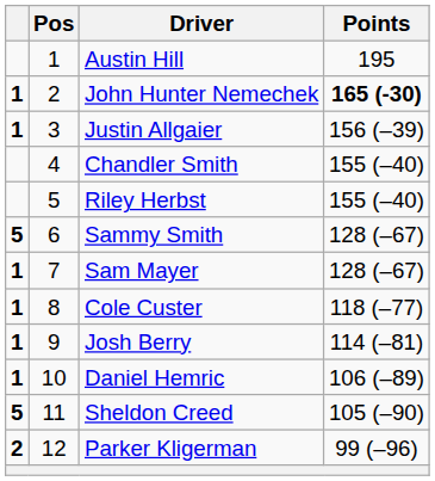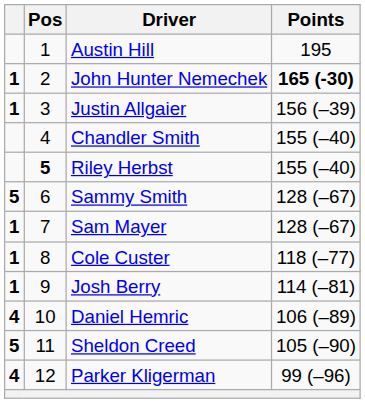 <table class="wikitable" style="font-size: 95%;">
 <tr>
 <th></th>
 <th>Pos</th>
 <th>Driver</th>
 <th>Points</th>
 </tr>
 <tr>
 <td align="left"></td>
 <td style="text-align:center;">1</td>
 <td><a href='#'>Austin Hill</a></td>
 <td style="text-align:center;">195</td>
 </tr>
 <tr>
 <td align="left"> <strong>1</strong></td>
 <td style="text-align:center;">2</td>
 <td><a href='#'>John Hunter Nemechek</a></td>
 <td style="text-align:center;"><strong>165 (-30)</strong></td>
 </tr>
 <tr>
 <td align="left"> <strong>1</strong></td>
 <td style="text-align:center;">3</td>
 <td><a href='#'>Justin Allgaier</a></td>
 <td style="text-align:center;">156 (–39)</td>
 </tr>
 <tr>
 <td align="left"></td>
 <td style="text-align:center;">4</td>
 <td><a href='#'>Chandler Smith</a></td>
 <td style="text-align:center;">155 (–40)</td>
 </tr>
 <tr>
 <td align="left"></td>
-<td style="text-align:center;">5</td>
+<td style="text-align:center;"><strong>5</strong></td>
 <td><a href='#'>Riley Herbst</a></td>
 <td style="text-align:center;">155 (–40)</td>
 </tr>
 <tr>
 <td align="left"> <strong>5</strong></td>
 <td style="text-align:center;">6</td>
 <td><a href='#'>Sammy Smith</a></td>
 <td style="text-align:center;">128 (–67)</td>
 </tr>
 <tr>
 <td align="left"> <strong>1</strong></td>
 <td style="text-align:center;">7</td>
 <td><a href='#'>Sam Mayer</a></td>
 <td style="text-align:center;">128 (–67)</td>
 </tr>
 <tr>
 <td align="left"> <strong>1</strong></td>
 <td style="text-align:center;">8</td>
 <td><a href='#'>Cole Custer</a></td>
 <td style="text-align:center;">118 (–77)</td>
 </tr>
 <tr>
 <td align="left"> <strong>1</strong></td>
 <td style="text-align:center;">9</td>
 <td><a href='#'>Josh Berry</a></td>
 <td style="text-align:center;">114 (–81)</td>
 </tr>
 <tr>
-<td align="left"> <strong>1</strong></td>
+<td align="left"> <strong>4</strong></td>
 <td style="text-align:center;">10</td>
 <td><a href='#'>Daniel Hemric</a></td>
 <td style="text-align:center;">106 (–89)</td>
 </tr>
 <tr>
 <td align="left"> <strong>5</strong></td>
 <td style="text-align:center;">11</td>
 <td><a href='#'>Sheldon Creed</a></td>
 <td style="text-align:center;">105 (–90)</td>
 </tr>
 <tr>
-<td align="left"> <strong>2</strong></td>
+<td align="left"> <strong>4</strong></td>
 <td style="text-align:center;">12</td>
 <td><a href='#'>Parker Kligerman</a></td>
 <td style="text-align:center;">99 (–96)</td>
 </tr>
 <tr class="sortbottom">
 <th colspan="9"></th>
 </tr>
 </table>
